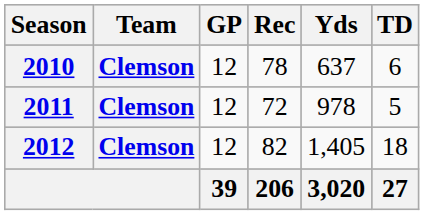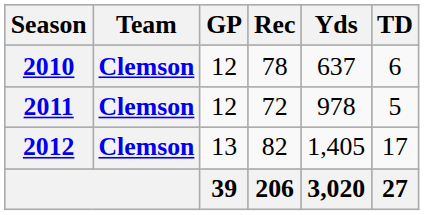 <table class="wikitable" style="text-align:center;">
 <tr>
 <th>Season</th>
 <th>Team</th>
 <th>GP</th>
 <th>Rec</th>
 <th>Yds</th>
 <th>TD</th>
 </tr>
 <tr>
 <th><a href='#'>2010</a></th>
 <th><a href='#'>Clemson</a></th>
 <td>12</td>
 <td>78</td>
 <td>637</td>
 <td>6</td>
 </tr>
 <tr>
 <th><a href='#'>2011</a></th>
 <th><a href='#'>Clemson</a></th>
 <td>12</td>
 <td>72</td>
 <td>978</td>
 <td>5</td>
 </tr>
 <tr>
 <th><a href='#'>2012</a></th>
 <th><a href='#'>Clemson</a></th>
-<td>12</td>
+<td>13</td>
 <td>82</td>
 <td>1,405</td>
-<td>18</td>
+<td>17</td>
 </tr>
 <tr>
 <th colspan="2"></th>
 <th>39</th>
 <th>206</th>
 <th>3,020</th>
 <th>27</th>
 </tr>
 </table>
